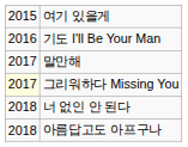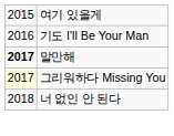 <table class="wikitable">
 <tr>
 <td>2015</td>
 <td>여기 있을게</td>
 </tr>
 <tr>
 <td>2016</td>
 <td>기도 I'll Be Your Man</td>
 </tr>
 <tr>
-<td>2017</td>
+<td><strong>2017</strong></td>
 <td>말만해</td>
 </tr>
 <tr>
 <td style="background: lightyellow;">2017</td>
 <td>그리워하다 Missing You</td>
 </tr>
 <tr>
 <td>2018</td>
 <td>너 없인 안 된다</td>
 </tr>
-<tr>
-<td>2018</td>
-<td>아름답고도 아프구나</td>
-</tr>
 </table>
